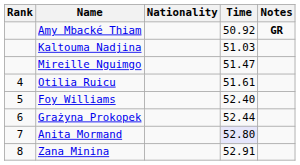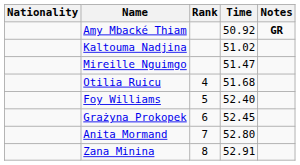 <table class="wikitable sortable" style="text-align:center;font-size:95%">
 <tr>
+<th>Nationality</th>
+<th>Name</th>
 <th>Rank</th>
-<th>Name</th>
-<th>Nationality</th>
 <th>Time</th>
 <th>Notes</th>
 </tr>
 <tr>
+<td align=left></td>
+<td align=left><a href='#'>Amy Mbacké Thiam</a></td>
 <td></td>
-<td align=left><a href='#'>Amy Mbacké Thiam</a></td>
-<td align=left></td>
 <td>50.92</td>
 <td><strong>GR</strong></td>
 </tr>
 <tr>
+<td align=left></td>
+<td align=left><a href='#'>Kaltouma Nadjina</a></td>
 <td></td>
-<td align=left><a href='#'>Kaltouma Nadjina</a></td>
-<td align=left></td>
-<td>51.03</td>
+<td>51.02</td>
 <td></td>
 </tr>
 <tr>
+<td align=left></td>
+<td align=left><a href='#'>Mireille Nguimgo</a></td>
 <td></td>
-<td align=left><a href='#'>Mireille Nguimgo</a></td>
-<td align=left></td>
 <td>51.47</td>
 <td></td>
 </tr>
 <tr>
+<td align=left></td>
+<td align=left><a href='#'>Otilia Ruicu</a></td>
 <td>4</td>
-<td align=left><a href='#'>Otilia Ruicu</a></td>
-<td align=left></td>
-<td>51.61</td>
+<td>51.68</td>
 <td></td>
 </tr>
 <tr>
+<td align=left></td>
+<td align=left><a href='#'>Foy Williams</a></td>
 <td>5</td>
-<td align=left><a href='#'>Foy Williams</a></td>
-<td align=left></td>
 <td>52.40</td>
 <td></td>
 </tr>
 <tr>
+<td align=left></td>
+<td align=left><a href='#'>Grażyna Prokopek</a></td>
 <td>6</td>
-<td align=left><a href='#'>Grażyna Prokopek</a></td>
-<td align=left></td>
-<td>52.44</td>
+<td>52.45</td>
 <td></td>
 </tr>
 <tr>
+<td align=left></td>
+<td align=left><a href='#'>Anita Mormand</a></td>
 <td>7</td>
-<td align=left><a href='#'>Anita Mormand</a></td>
-<td align=left></td>
-<td style="background: lavender;">52.80</td>
+<td>52.80</td>
 <td></td>
 </tr>
 <tr>
+<td align=left></td>
+<td align=left><a href='#'>Zana Minina</a></td>
 <td>8</td>
-<td align=left><a href='#'>Zana Minina</a></td>
-<td align=left></td>
 <td>52.91</td>
 <td></td>
 </tr>
 </table>
